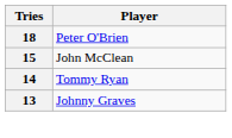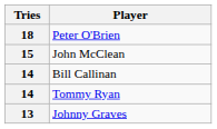 <table class="wikitable" style="text-align:left;">
 <tr>
 <th width=50>Tries</th>
 <th width=200>Player</th>
 </tr>
 <tr>
 <th>18</th>
 <td> <a href='#'>Peter O'Brien</a></td>
 </tr>
 <tr>
 <th>15</th>
 <td> John McClean</td>
 </tr>
 <tr>
 <th>14</th>
+<td> Bill Callinan</td>
+</tr>
+<tr>
+<th>14</th>
 <td> <a href='#'>Tommy Ryan</a></td>
 </tr>
 <tr>
 <th>13</th>
 <td> <a href='#'>Johnny Graves</a></td>
 </tr>
 </table>
